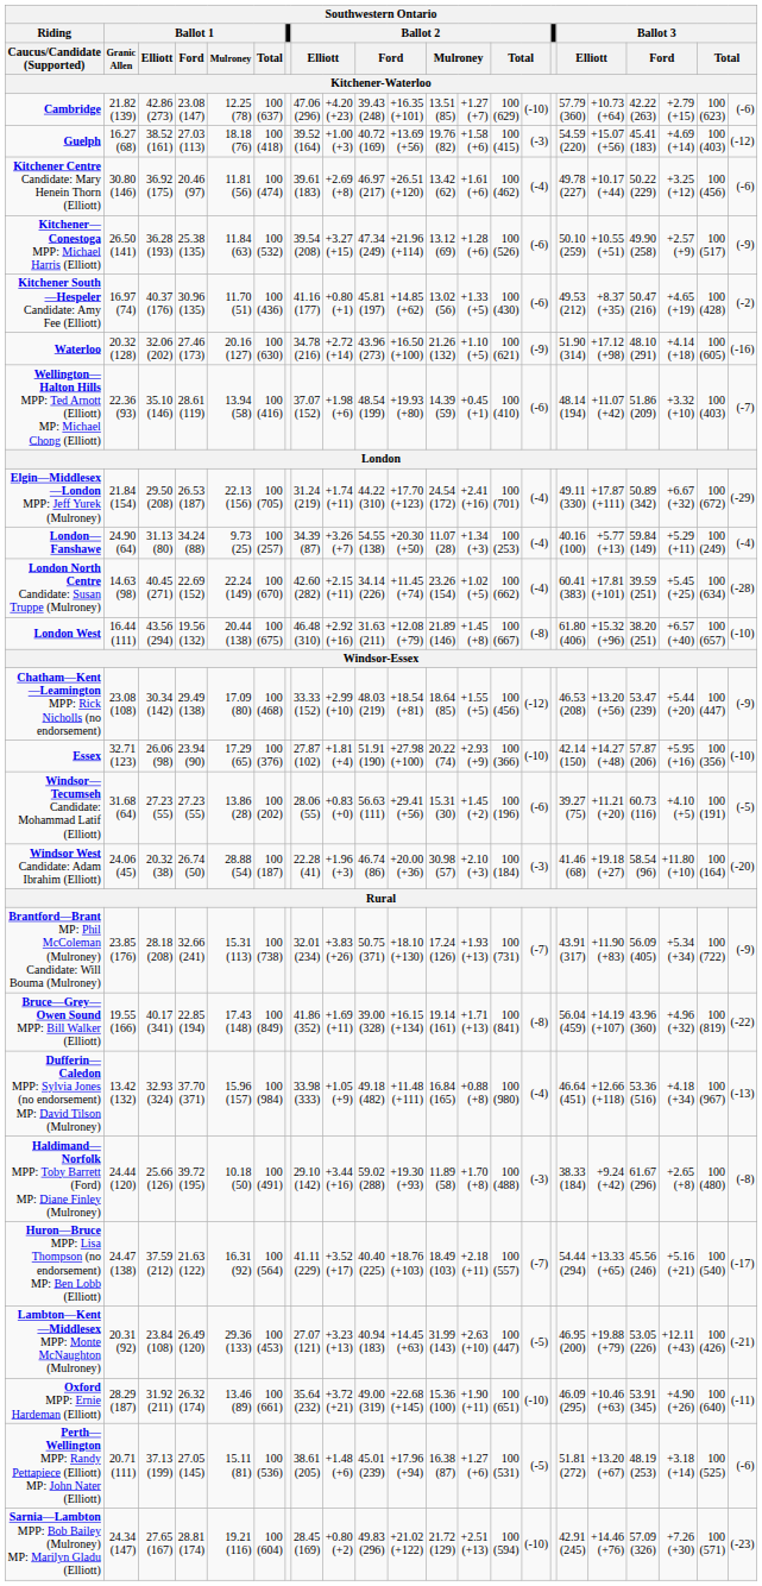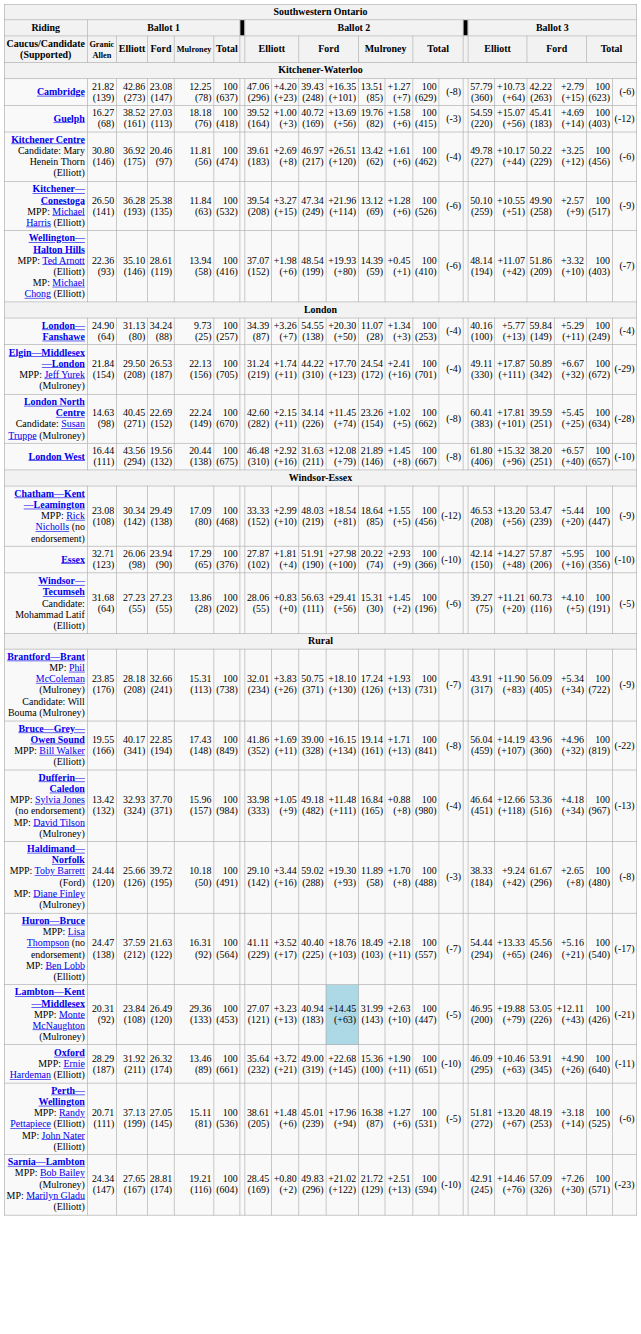 <table class="wikitable mw-collapsible mw-collapsed">
 <tr>
 <th colspan = "22">Southwestern Ontario</th>
 </tr>
 <tr>
 <th style="width:300px;">Riding</th>
 <th colspan = "5">Ballot 1</th>
 <th scope="col" style="width: 1px;background:black"></th>
 <th colspan = "8">Ballot 2</th>
 <th scope="col" style="width: 1px;background:black"></th>
 <th colspan = "6">Ballot 3</th>
 </tr>
 <tr>
 <th>Caucus/Candidate (Supported)</th>
 <th style="width:50px;"><small>Granic<br>Allen</small></th>
 <th style="width:50px;">Elliott</th>
 <th style="width:50px;">Ford</th>
 <th style="width:50px;"><small>Mulroney</small></th>
 <th style="width:50px;">Total</th>
 <th></th>
 <th colspan = "2">Elliott</th>
 <th colspan = "2">Ford</th>
 <th colspan = "2">Mulroney</th>
 <th colspan = "2">Total</th>
 <th></th>
 <th colspan = "2">Elliott</th>
 <th colspan = "2">Ford</th>
 <th colspan = "2">Total</th>
 </tr>
 <tr>
 <th colspan = "22">Kitchener-Waterloo</th>
 </tr>
 <tr style="text-align:right;">
 <td><strong><a href='#'>Cambridge</a></strong><br></td>
 <td>21.82<br>(139)</td>
 <td>42.86<br>(273)</td>
 <td>23.08<br>(147)</td>
 <td>12.25<br>(78)</td>
 <td>100<br>(637)</td>
 <td></td>
 <td>47.06<br>(296)</td>
 <td>+4.20<br>(+23)</td>
 <td>39.43<br>(248)</td>
 <td>+16.35<br>(+101)</td>
 <td>13.51<br>(85)</td>
 <td>+1.27<br>(+7)</td>
 <td>100<br>(629)</td>
-<td>(-10)</td>
+<td>(-8)</td>
 <td></td>
 <td>57.79<br>(360)</td>
 <td>+10.73<br>(+64)</td>
 <td>42.22<br>(263)</td>
 <td>+2.79<br>(+15)</td>
 <td>100<br>(623)</td>
 <td>(-6)</td>
 </tr>
 <tr style="text-align:right;">
 <td><strong><a href='#'>Guelph</a></strong><br></td>
 <td>16.27<br>(68)</td>
 <td>38.52<br>(161)</td>
 <td>27.03<br>(113)</td>
 <td>18.18<br>(76)</td>
 <td>100<br>(418)</td>
 <td></td>
 <td>39.52<br>(164)</td>
 <td>+1.00<br>(+3)</td>
 <td>40.72<br>(169)</td>
 <td>+13.69<br>(+56)</td>
 <td>19.76<br>(82)</td>
 <td>+1.58<br>(+6)</td>
 <td>100<br>(415)</td>
 <td>(-3)</td>
 <td></td>
 <td>54.59<br>(220)</td>
 <td>+15.07<br>(+56)</td>
 <td>45.41<br>(183)</td>
 <td>+4.69<br>(+14)</td>
 <td>100<br>(403)</td>
 <td>(-12)</td>
 </tr>
 <tr style="text-align:right;">
 <td><strong><a href='#'>Kitchener Centre</a></strong><br>Candidate: Mary Henein Thorn (Elliott)</td>
 <td>30.80<br>(146)</td>
 <td>36.92<br>(175)</td>
 <td>20.46<br>(97)</td>
 <td>11.81<br>(56)</td>
 <td>100<br>(474)</td>
 <td></td>
 <td>39.61<br>(183)</td>
 <td>+2.69<br>(+8)</td>
 <td>46.97<br>(217)</td>
 <td>+26.51<br>(+120)</td>
 <td>13.42<br>(62)</td>
 <td>+1.61<br>(+6)</td>
 <td>100<br>(462)</td>
 <td>(-4)</td>
 <td></td>
 <td>49.78<br>(227)</td>
 <td>+10.17<br>(+44)</td>
 <td>50.22<br>(229)</td>
 <td>+3.25<br>(+12)</td>
 <td>100<br>(456)</td>
 <td>(-6)</td>
 </tr>
 <tr style="text-align:right;">
 <td><strong><a href='#'>Kitchener—Conestoga</a></strong><br>MPP: <a href='#'>Michael Harris</a> (Elliott)</td>
 <td>26.50<br>(141)</td>
 <td>36.28<br>(193)</td>
 <td>25.38<br>(135)</td>
 <td>11.84<br>(63)</td>
 <td>100<br>(532)</td>
 <td></td>
 <td>39.54<br>(208)</td>
 <td>+3.27<br>(+15)</td>
 <td>47.34<br>(249)</td>
 <td>+21.96<br>(+114)</td>
 <td>13.12<br>(69)</td>
 <td>+1.28<br>(+6)</td>
 <td>100<br>(526)</td>
 <td>(-6)</td>
 <td></td>
 <td>50.10<br>(259)</td>
 <td>+10.55<br>(+51)</td>
 <td>49.90<br>(258)</td>
 <td>+2.57<br>(+9)</td>
 <td>100<br>(517)</td>
 <td>(-9)</td>
 </tr>
 <tr style="text-align:right;">
-<td><strong><a href='#'>Kitchener South—Hespeler</a></strong><br>Candidate: Amy Fee (Elliott)</td>
-<td>16.97<br>(74)</td>
-<td>40.37<br>(176)</td>
-<td>30.96<br>(135)</td>
-<td>11.70<br>(51)</td>
-<td>100<br>(436)</td>
-<td></td>
-<td>41.16<br>(177)</td>
-<td>+0.80<br>(+1)</td>
-<td>45.81<br>(197)</td>
-<td>+14.85<br>(+62)</td>
-<td>13.02<br>(56)</td>
-<td>+1.33<br>(+5)</td>
-<td>100<br>(430)</td>
-<td>(-6)</td>
-<td></td>
-<td>49.53<br>(212)</td>
-<td>+8.37<br>(+35)</td>
-<td>50.47<br>(216)</td>
-<td>+4.65<br>(+19)</td>
-<td>100<br>(428)</td>
-<td>(-2)</td>
-</tr>
-<tr style="text-align:right;">
-<td><strong><a href='#'>Waterloo</a></strong><br></td>
-<td>20.32<br>(128)</td>
-<td>32.06<br>(202)</td>
-<td>27.46<br>(173)</td>
-<td>20.16<br>(127)</td>
-<td>100<br>(630)</td>
-<td></td>
-<td>34.78<br>(216)</td>
-<td>+2.72<br>(+14)</td>
-<td>43.96<br>(273)</td>
-<td>+16.50<br>(+100)</td>
-<td>21.26<br>(132)</td>
-<td>+1.10<br>(+5)</td>
-<td>100<br>(621)</td>
-<td>(-9)</td>
-<td></td>
-<td>51.90<br>(314)</td>
-<td>+17.12<br>(+98)</td>
-<td>48.10<br>(291)</td>
-<td>+4.14<br>(+18)</td>
-<td>100<br>(605)</td>
-<td>(-16)</td>
-</tr>
-<tr style="text-align:right;">
 <td><strong><a href='#'>Wellington—Halton Hills</a></strong><br>MPP: <a href='#'>Ted Arnott</a> (Elliott)<br>MP: <a href='#'>Michael Chong</a> (Elliott)</td>
 <td>22.36<br>(93)</td>
 <td>35.10<br>(146)</td>
 <td>28.61<br>(119)</td>
 <td>13.94<br>(58)</td>
 <td>100<br>(416)</td>
 <td></td>
 <td>37.07<br>(152)</td>
 <td>+1.98<br>(+6)</td>
 <td>48.54<br>(199)</td>
 <td>+19.93<br>(+80)</td>
 <td>14.39<br>(59)</td>
 <td>+0.45<br>(+1)</td>
 <td>100<br>(410)</td>
 <td>(-6)</td>
 <td></td>
 <td>48.14<br>(194)</td>
 <td>+11.07<br>(+42)</td>
 <td>51.86<br>(209)</td>
 <td>+3.32<br>(+10)</td>
 <td>100<br>(403)</td>
 <td>(-7)</td>
 </tr>
 <tr>
 <th colspan = "22">London</th>
 </tr>
 <tr style="text-align:right;">
+<td><strong><a href='#'>London—Fanshawe</a></strong><br></td>
+<td>24.90<br>(64)</td>
+<td>31.13<br>(80)</td>
+<td>34.24<br>(88)</td>
+<td>9.73<br>(25)</td>
+<td>100<br>(257)</td>
+<td></td>
+<td>34.39<br>(87)</td>
+<td>+3.26<br>(+7)</td>
+<td>54.55<br>(138)</td>
+<td>+20.30<br>(+50)</td>
+<td>11.07<br>(28)</td>
+<td>+1.34<br>(+3)</td>
+<td>100<br>(253)</td>
+<td>(-4)</td>
+<td></td>
+<td>40.16<br>(100)</td>
+<td>+5.77<br>(+13)</td>
+<td>59.84<br>(149)</td>
+<td>+5.29<br>(+11)</td>
+<td>100<br>(249)</td>
+<td>(-4)</td>
+</tr>
+<tr style="text-align:right;">
 <td><strong><a href='#'>Elgin—Middlesex—London</a></strong><br>MPP: <a href='#'>Jeff Yurek</a> (Mulroney)</td>
 <td>21.84<br>(154)</td>
 <td>29.50<br>(208)</td>
 <td>26.53<br>(187)</td>
 <td>22.13<br>(156)</td>
 <td>100<br>(705)</td>
 <td></td>
 <td>31.24<br>(219)</td>
 <td>+1.74<br>(+11)</td>
 <td>44.22<br>(310)</td>
 <td>+17.70<br>(+123)</td>
 <td>24.54<br>(172)</td>
 <td>+2.41<br>(+16)</td>
 <td>100<br>(701)</td>
 <td>(-4)</td>
 <td></td>
 <td>49.11<br>(330)</td>
 <td>+17.87<br>(+111)</td>
 <td>50.89<br>(342)</td>
 <td>+6.67<br>(+32)</td>
 <td>100<br>(672)</td>
 <td>(-29)</td>
 </tr>
 <tr style="text-align:right;">
-<td><strong><a href='#'>London—Fanshawe</a></strong><br></td>
-<td>24.90<br>(64)</td>
-<td>31.13<br>(80)</td>
-<td>34.24<br>(88)</td>
-<td>9.73<br>(25)</td>
-<td>100<br>(257)</td>
-<td></td>
-<td>34.39<br>(87)</td>
-<td>+3.26<br>(+7)</td>
-<td>54.55<br>(138)</td>
-<td>+20.30<br>(+50)</td>
-<td>11.07<br>(28)</td>
-<td>+1.34<br>(+3)</td>
-<td>100<br>(253)</td>
-<td>(-4)</td>
-<td></td>
-<td>40.16<br>(100)</td>
-<td>+5.77<br>(+13)</td>
-<td>59.84<br>(149)</td>
-<td>+5.29<br>(+11)</td>
-<td>100<br>(249)</td>
-<td>(-4)</td>
-</tr>
-<tr style="text-align:right;">
 <td><strong><a href='#'>London North Centre</a></strong><br>Candidate: <a href='#'>Susan Truppe</a> (Mulroney)</td>
 <td>14.63<br>(98)</td>
 <td>40.45<br>(271)</td>
 <td>22.69<br>(152)</td>
 <td>22.24<br>(149)</td>
 <td>100<br>(670)</td>
 <td></td>
 <td>42.60<br>(282)</td>
 <td>+2.15<br>(+11)</td>
 <td>34.14<br>(226)</td>
 <td>+11.45<br>(+74)</td>
 <td>23.26<br>(154)</td>
 <td>+1.02<br>(+5)</td>
 <td>100<br>(662)</td>
-<td>(-4)</td>
+<td>(-8)</td>
 <td></td>
 <td>60.41<br>(383)</td>
 <td>+17.81<br>(+101)</td>
 <td>39.59<br>(251)</td>
 <td>+5.45<br>(+25)</td>
 <td>100<br>(634)</td>
 <td>(-28)</td>
 </tr>
 <tr style="text-align:right;">
 <td><strong><a href='#'>London West</a></strong><br></td>
 <td>16.44<br>(111)</td>
 <td>43.56<br>(294)</td>
 <td>19.56<br>(132)</td>
 <td>20.44<br>(138)</td>
 <td>100<br>(675)</td>
 <td></td>
 <td>46.48<br>(310)</td>
 <td>+2.92<br>(+16)</td>
 <td>31.63<br>(211)</td>
 <td>+12.08<br>(+79)</td>
 <td>21.89<br>(146)</td>
 <td>+1.45<br>(+8)</td>
 <td>100<br>(667)</td>
 <td>(-8)</td>
 <td></td>
 <td>61.80<br>(406)</td>
 <td>+15.32<br>(+96)</td>
 <td>38.20<br>(251)</td>
 <td>+6.57<br>(+40)</td>
 <td>100<br>(657)</td>
 <td>(-10)</td>
 </tr>
 <tr>
 <th colspan = "22">Windsor-Essex</th>
 </tr>
 <tr style="text-align:right;">
 <td><strong><a href='#'>Chatham—Kent—Leamington</a></strong><br>MPP: <a href='#'>Rick Nicholls</a> (no endorsement)</td>
 <td>23.08<br>(108)</td>
 <td>30.34<br>(142)</td>
 <td>29.49<br>(138)</td>
 <td>17.09<br>(80)</td>
 <td>100<br>(468)</td>
 <td></td>
 <td>33.33<br>(152)</td>
 <td>+2.99<br>(+10)</td>
 <td>48.03<br>(219)</td>
 <td>+18.54<br>(+81)</td>
 <td>18.64<br>(85)</td>
 <td>+1.55<br>(+5)</td>
 <td>100<br>(456)</td>
 <td>(-12)</td>
 <td></td>
 <td>46.53<br>(208)</td>
 <td>+13.20<br>(+56)</td>
 <td>53.47<br>(239)</td>
 <td>+5.44<br>(+20)</td>
 <td>100<br>(447)</td>
 <td>(-9)</td>
 </tr>
 <tr style="text-align:right;">
 <td><strong><a href='#'>Essex</a></strong><br></td>
 <td>32.71<br>(123)</td>
 <td>26.06<br>(98)</td>
 <td>23.94<br>(90)</td>
 <td>17.29<br>(65)</td>
 <td>100<br>(376)</td>
 <td></td>
 <td>27.87<br>(102)</td>
 <td>+1.81<br>(+4)</td>
 <td>51.91<br>(190)</td>
 <td>+27.98<br>(+100)</td>
 <td>20.22<br>(74)</td>
 <td>+2.93<br>(+9)</td>
 <td>100<br>(366)</td>
 <td>(-10)</td>
 <td></td>
 <td>42.14<br>(150)</td>
 <td>+14.27<br>(+48)</td>
 <td>57.87<br>(206)</td>
 <td>+5.95<br>(+16)</td>
 <td>100<br>(356)</td>
 <td>(-10)</td>
 </tr>
 <tr style="text-align:right;">
 <td><strong><a href='#'>Windsor—Tecumseh</a></strong><br>Candidate: Mohammad Latif (Elliott)</td>
 <td>31.68<br>(64)</td>
 <td>27.23<br>(55)</td>
 <td>27.23<br>(55)</td>
 <td>13.86<br>(28)</td>
 <td>100<br>(202)</td>
 <td></td>
 <td>28.06<br>(55)</td>
 <td>+0.83<br>(+0)</td>
 <td>56.63<br>(111)</td>
 <td>+29.41<br>(+56)</td>
 <td>15.31<br>(30)</td>
 <td>+1.45<br>(+2)</td>
 <td>100<br>(196)</td>
 <td>(-6)</td>
 <td></td>
 <td>39.27<br>(75)</td>
 <td>+11.21<br>(+20)</td>
 <td>60.73<br>(116)</td>
 <td>+4.10<br>(+5)</td>
 <td>100<br>(191)</td>
 <td>(-5)</td>
-</tr>
-<tr style="text-align:right;">
-<td><strong><a href='#'>Windsor West</a></strong><br>Candidate: Adam Ibrahim (Elliott)</td>
-<td>24.06<br>(45)</td>
-<td>20.32<br>(38)</td>
-<td>26.74<br>(50)</td>
-<td>28.88<br>(54)</td>
-<td>100<br>(187)</td>
-<td></td>
-<td>22.28<br>(41)</td>
-<td>+1.96<br>(+3)</td>
-<td>46.74<br>(86)</td>
-<td>+20.00<br>(+36)</td>
-<td>30.98<br>(57)</td>
-<td>+2.10<br>(+3)</td>
-<td>100<br>(184)</td>
-<td>(-3)</td>
-<td></td>
-<td>41.46<br>(68)</td>
-<td>+19.18<br>(+27)</td>
-<td>58.54<br>(96)</td>
-<td>+11.80<br>(+10)</td>
-<td>100<br>(164)</td>
-<td>(-20)</td>
 </tr>
 <tr>
 <th colspan = "22">Rural</th>
 </tr>
 <tr style="text-align:right;">
 <td><strong><a href='#'>Brantford—Brant</a></strong><br>MP: <a href='#'>Phil McColeman</a> (Mulroney)<br>Candidate: Will Bouma (Mulroney)</td>
 <td>23.85<br>(176)</td>
 <td>28.18<br>(208)</td>
 <td>32.66<br>(241)</td>
 <td>15.31<br>(113)</td>
 <td>100<br>(738)</td>
 <td></td>
 <td>32.01<br>(234)</td>
 <td>+3.83<br>(+26)</td>
 <td>50.75<br>(371)</td>
 <td>+18.10<br>(+130)</td>
 <td>17.24<br>(126)</td>
 <td>+1.93<br>(+13)</td>
 <td>100<br>(731)</td>
 <td>(-7)</td>
 <td></td>
 <td>43.91<br>(317)</td>
 <td>+11.90<br>(+83)</td>
 <td>56.09<br>(405)</td>
 <td>+5.34<br>(+34)</td>
 <td>100<br>(722)</td>
 <td>(-9)</td>
 </tr>
 <tr style="text-align:right;">
 <td><strong><a href='#'>Bruce—Grey—Owen Sound</a></strong><br>MPP: <a href='#'>Bill Walker</a> (Elliott)</td>
 <td>19.55<br>(166)</td>
 <td>40.17<br>(341)</td>
 <td>22.85<br>(194)</td>
 <td>17.43<br>(148)</td>
 <td>100<br>(849)</td>
 <td></td>
 <td>41.86<br>(352)</td>
 <td>+1.69<br>(+11)</td>
 <td>39.00<br>(328)</td>
 <td>+16.15<br>(+134)</td>
 <td>19.14<br>(161)</td>
 <td>+1.71<br>(+13)</td>
 <td>100<br>(841)</td>
 <td>(-8)</td>
 <td></td>
 <td>56.04<br>(459)</td>
 <td>+14.19<br>(+107)</td>
 <td>43.96<br>(360)</td>
 <td>+4.96<br>(+32)</td>
 <td>100<br>(819)</td>
 <td>(-22)</td>
 </tr>
 <tr style="text-align:right;">
 <td><strong><a href='#'>Dufferin—Caledon</a></strong><br>MPP: <a href='#'>Sylvia Jones</a> (no endorsement)<br>MP: <a href='#'>David Tilson</a> (Mulroney)</td>
 <td>13.42<br>(132)</td>
 <td>32.93<br>(324)</td>
 <td>37.70<br>(371)</td>
 <td>15.96<br>(157)</td>
 <td>100<br>(984)</td>
 <td></td>
 <td>33.98<br>(333)</td>
 <td>+1.05<br>(+9)</td>
 <td>49.18<br>(482)</td>
 <td>+11.48<br>(+111)</td>
 <td>16.84<br>(165)</td>
 <td>+0.88<br>(+8)</td>
 <td>100<br>(980)</td>
 <td>(-4)</td>
 <td></td>
 <td>46.64<br>(451)</td>
 <td>+12.66<br>(+118)</td>
 <td>53.36<br>(516)</td>
 <td>+4.18<br>(+34)</td>
 <td>100<br>(967)</td>
 <td>(-13)</td>
 </tr>
 <tr style="text-align:right;">
 <td><strong><a href='#'>Haldimand—Norfolk</a></strong><br>MPP: <a href='#'>Toby Barrett</a> (Ford)<br>MP: <a href='#'>Diane Finley</a> (Mulroney)</td>
 <td>24.44<br>(120)</td>
 <td>25.66<br>(126)</td>
 <td>39.72<br>(195)</td>
 <td>10.18<br>(50)</td>
 <td>100<br>(491)</td>
 <td></td>
 <td>29.10<br>(142)</td>
 <td>+3.44<br>(+16)</td>
 <td>59.02<br>(288)</td>
 <td>+19.30<br>(+93)</td>
 <td>11.89<br>(58)</td>
 <td>+1.70<br>(+8)</td>
 <td>100<br>(488)</td>
 <td>(-3)</td>
 <td></td>
 <td>38.33<br>(184)</td>
 <td>+9.24<br>(+42)</td>
 <td>61.67<br>(296)</td>
 <td>+2.65<br>(+8)</td>
 <td>100<br>(480)</td>
 <td>(-8)</td>
 </tr>
 <tr style="text-align:right;">
 <td><strong><a href='#'>Huron—Bruce</a></strong><br>MPP: <a href='#'>Lisa Thompson</a> (no endorsement)<br>MP: <a href='#'>Ben Lobb</a> (Elliott)</td>
 <td>24.47<br>(138)</td>
 <td>37.59<br>(212)</td>
 <td>21.63<br>(122)</td>
 <td>16.31<br>(92)</td>
 <td>100<br>(564)</td>
 <td></td>
 <td>41.11<br>(229)</td>
 <td>+3.52<br>(+17)</td>
 <td>40.40<br>(225)</td>
 <td>+18.76<br>(+103)</td>
 <td>18.49<br>(103)</td>
 <td>+2.18<br>(+11)</td>
 <td>100<br>(557)</td>
 <td>(-7)</td>
 <td></td>
 <td>54.44<br>(294)</td>
 <td>+13.33<br>(+65)</td>
 <td>45.56<br>(246)</td>
 <td>+5.16<br>(+21)</td>
 <td>100<br>(540)</td>
 <td>(-17)</td>
 </tr>
 <tr style="text-align:right;">
 <td><strong><a href='#'>Lambton—Kent—Middlesex</a></strong><br>MPP: <a href='#'>Monte McNaughton</a> (Mulroney)</td>
 <td>20.31<br>(92)</td>
 <td>23.84<br>(108)</td>
 <td>26.49<br>(120)</td>
 <td>29.36<br>(133)</td>
 <td>100<br>(453)</td>
 <td></td>
 <td>27.07<br>(121)</td>
 <td>+3.23<br>(+13)</td>
 <td>40.94<br>(183)</td>
-<td>+14.45<br>(+63)</td>
+<td style="background: lightblue;">+14.45<br>(+63)</td>
 <td>31.99<br>(143)</td>
 <td>+2.63<br>(+10)</td>
 <td>100<br>(447)</td>
 <td>(-5)</td>
 <td></td>
 <td>46.95<br>(200)</td>
 <td>+19.88<br>(+79)</td>
 <td>53.05<br>(226)</td>
 <td>+12.11<br>(+43)</td>
 <td>100<br>(426)</td>
 <td>(-21)</td>
 </tr>
 <tr style="text-align:right;">
 <td><strong><a href='#'>Oxford</a></strong><br>MPP: <a href='#'>Ernie Hardeman</a> (Elliott)</td>
 <td>28.29<br>(187)</td>
 <td>31.92<br>(211)</td>
 <td>26.32<br>(174)</td>
 <td>13.46<br>(89)</td>
 <td>100<br>(661)</td>
 <td></td>
 <td>35.64<br>(232)</td>
 <td>+3.72<br>(+21)</td>
 <td>49.00<br>(319)</td>
 <td>+22.68<br>(+145)</td>
 <td>15.36<br>(100)</td>
 <td>+1.90<br>(+11)</td>
 <td>100<br>(651)</td>
 <td>(-10)</td>
 <td></td>
 <td>46.09<br>(295)</td>
 <td>+10.46<br>(+63)</td>
 <td>53.91<br>(345)</td>
 <td>+4.90<br>(+26)</td>
 <td>100<br>(640)</td>
 <td>(-11)</td>
 </tr>
 <tr style="text-align:right;">
 <td><strong><a href='#'>Perth—Wellington</a></strong><br>MPP: <a href='#'>Randy Pettapiece</a> (Elliott)<br>MP: <a href='#'>John Nater</a> (Elliott)</td>
 <td>20.71<br>(111)</td>
 <td>37.13<br>(199)</td>
 <td>27.05<br>(145)</td>
 <td>15.11<br>(81)</td>
 <td>100<br>(536)</td>
 <td></td>
 <td>38.61<br>(205)</td>
 <td>+1.48<br>(+6)</td>
 <td>45.01<br>(239)</td>
 <td>+17.96<br>(+94)</td>
 <td>16.38<br>(87)</td>
 <td>+1.27<br>(+6)</td>
 <td>100<br>(531)</td>
 <td>(-5)</td>
 <td></td>
 <td>51.81<br>(272)</td>
 <td>+13.20<br>(+67)</td>
 <td>48.19<br>(253)</td>
 <td>+3.18<br>(+14)</td>
 <td>100<br>(525)</td>
 <td>(-6)</td>
 </tr>
 <tr style="text-align:right;">
 <td><strong><a href='#'>Sarnia—Lambton</a></strong><br>MPP: <a href='#'>Bob Bailey</a> (Mulroney)<br>MP: <a href='#'>Marilyn Gladu</a> (Elliott)</td>
 <td>24.34<br>(147)</td>
 <td>27.65<br>(167)</td>
 <td>28.81<br>(174)</td>
 <td>19.21<br>(116)</td>
 <td>100<br>(604)</td>
 <td></td>
 <td>28.45<br>(169)</td>
 <td>+0.80<br>(+2)</td>
 <td>49.83<br>(296)</td>
 <td>+21.02<br>(+122)</td>
 <td>21.72<br>(129)</td>
 <td>+2.51<br>(+13)</td>
 <td>100<br>(594)</td>
 <td>(-10)</td>
 <td></td>
 <td>42.91<br>(245)</td>
 <td>+14.46<br>(+76)</td>
 <td>57.09<br>(326)</td>
 <td>+7.26<br>(+30)</td>
 <td>100<br>(571)</td>
 <td>(-23)</td>
 </tr>
 </table>
